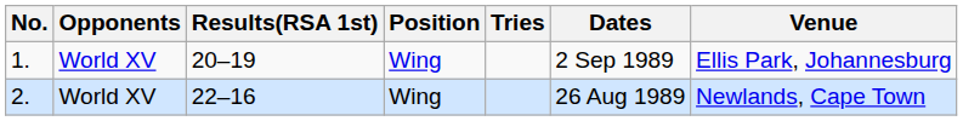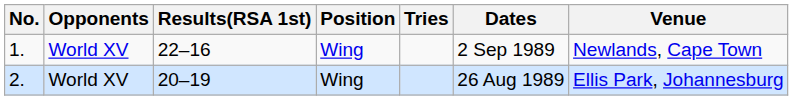 <table class="wikitable unsortable">
 <tr>
 <th>No.</th>
 <th>Opponents</th>
 <th>Results(RSA 1st)</th>
 <th>Position</th>
 <th>Tries</th>
 <th>Dates</th>
 <th>Venue</th>
 </tr>
 <tr>
 <td>1.</td>
 <td><a href='#'>World XV</a></td>
-<td>20–19</td>
+<td>22–16</td>
 <td><a href='#'>Wing</a></td>
 <td></td>
 <td>2 Sep 1989</td>
-<td><a href='#'>Ellis Park</a>, <a href='#'>Johannesburg</a></td>
+<td><a href='#'>Newlands</a>, <a href='#'>Cape Town</a></td>
 </tr>
 <tr style="background: #D0E6FF;">
 <td>2.</td>
 <td>World XV</td>
-<td>22–16</td>
+<td>20–19</td>
 <td>Wing</td>
 <td></td>
 <td>26 Aug 1989</td>
-<td><a href='#'>Newlands</a>, <a href='#'>Cape Town</a></td>
+<td><a href='#'>Ellis Park</a>, <a href='#'>Johannesburg</a></td>
 </tr>
 </table>
